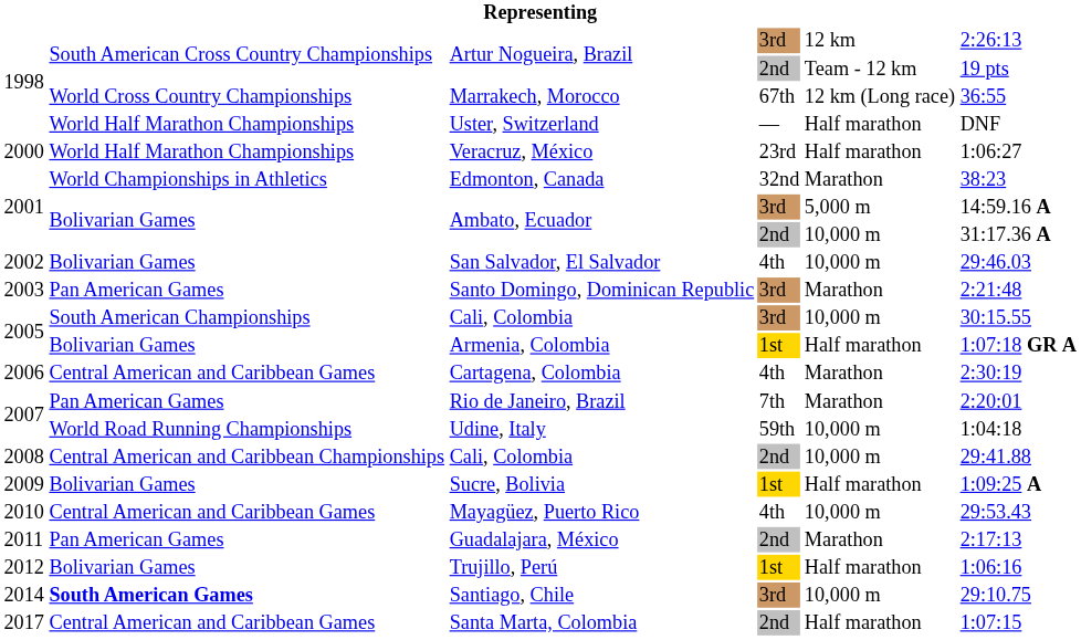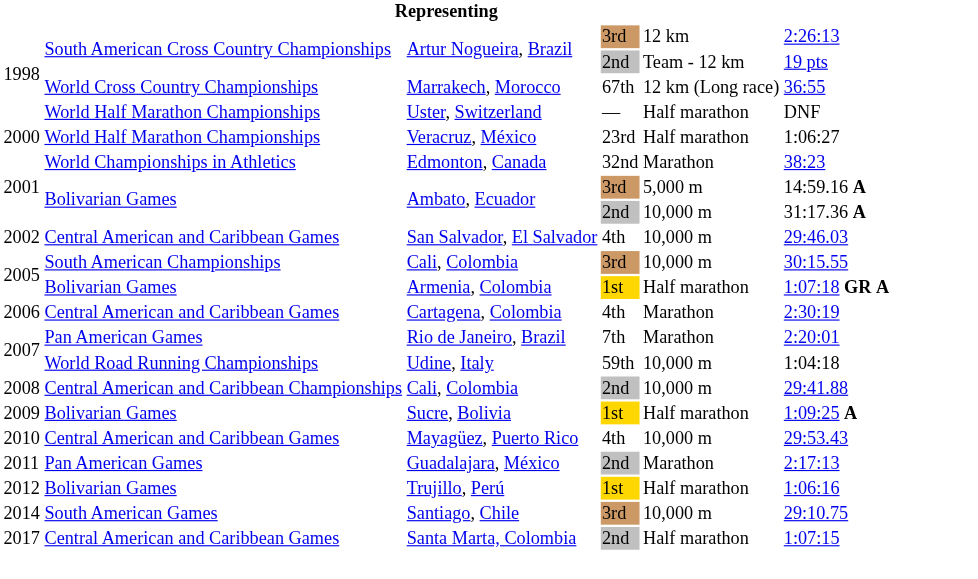 <table>
 <tr>
 <th colspan="6">Representing </th>
 </tr>
 <tr>
 <td rowspan=4>1998</td>
 <td rowspan=2><a href='#'>South American Cross Country Championships</a></td>
 <td rowspan=2><a href='#'>Artur Nogueira</a>, <a href='#'>Brazil</a></td>
 <td bgcolor="cc9966">3rd</td>
 <td>12 km</td>
 <td><a href='#'>2:26:13</a></td>
 </tr>
 <tr>
 <td bgcolor=silver>2nd</td>
 <td>Team - 12 km</td>
 <td><a href='#'>19 pts</a></td>
 </tr>
 <tr>
 <td><a href='#'>World Cross Country Championships</a></td>
 <td><a href='#'>Marrakech</a>, <a href='#'>Morocco</a></td>
 <td>67th</td>
 <td>12 km (Long race)</td>
 <td><a href='#'>36:55</a></td>
 </tr>
 <tr>
 <td><a href='#'>World Half Marathon Championships</a></td>
 <td><a href='#'>Uster</a>, <a href='#'>Switzerland</a></td>
 <td>—</td>
 <td>Half marathon</td>
 <td>DNF</td>
 </tr>
 <tr>
 <td>2000</td>
 <td><a href='#'>World Half Marathon Championships</a></td>
 <td><a href='#'>Veracruz</a>, <a href='#'>México</a></td>
 <td>23rd</td>
 <td>Half marathon</td>
 <td>1:06:27</td>
 </tr>
 <tr>
 <td rowspan = "3">2001</td>
 <td><a href='#'>World Championships in Athletics</a></td>
 <td><a href='#'>Edmonton</a>, <a href='#'>Canada</a></td>
 <td>32nd</td>
 <td>Marathon</td>
 <td><a href='#'>38:23</a></td>
 </tr>
 <tr>
 <td rowspan = "2"><a href='#'>Bolivarian Games</a></td>
 <td rowspan = "2"><a href='#'>Ambato</a>, <a href='#'>Ecuador</a></td>
 <td bgcolor=cc9966>3rd</td>
 <td>5,000 m</td>
 <td>14:59.16 <strong>A</strong></td>
 </tr>
 <tr>
 <td bgcolor=silver>2nd</td>
 <td>10,000 m</td>
 <td>31:17.36 <strong>A</strong></td>
 </tr>
 <tr>
 <td>2002</td>
-<td><a href='#'>Bolivarian Games</a></td>
+<td><a href='#'>Central American and Caribbean Games</a></td>
 <td><a href='#'>San Salvador</a>, <a href='#'>El Salvador</a></td>
 <td>4th</td>
 <td>10,000 m</td>
 <td><a href='#'>29:46.03</a></td>
-</tr>
-<tr>
-<td>2003</td>
-<td><a href='#'>Pan American Games</a></td>
-<td><a href='#'>Santo Domingo</a>, <a href='#'>Dominican Republic</a></td>
-<td bgcolor="cc9966">3rd</td>
-<td>Marathon</td>
-<td><a href='#'>2:21:48</a></td>
 </tr>
 <tr>
 <td rowspan=2>2005</td>
 <td><a href='#'>South American Championships</a></td>
 <td><a href='#'>Cali</a>, <a href='#'>Colombia</a></td>
 <td bgcolor="cc9966">3rd</td>
 <td>10,000 m</td>
 <td><a href='#'>30:15.55</a></td>
 </tr>
 <tr>
 <td><a href='#'>Bolivarian Games</a></td>
 <td><a href='#'>Armenia</a>, <a href='#'>Colombia</a></td>
 <td bgcolor=gold>1st</td>
 <td>Half marathon</td>
 <td><a href='#'>1:07:18</a> <strong>GR</strong> <strong>A</strong></td>
 </tr>
 <tr>
 <td>2006</td>
 <td><a href='#'>Central American and Caribbean Games</a></td>
 <td><a href='#'>Cartagena</a>, <a href='#'>Colombia</a></td>
 <td>4th</td>
 <td>Marathon</td>
 <td><a href='#'>2:30:19</a></td>
 </tr>
 <tr>
 <td rowspan=2>2007</td>
 <td><a href='#'>Pan American Games</a></td>
 <td><a href='#'>Rio de Janeiro</a>, <a href='#'>Brazil</a></td>
 <td>7th</td>
 <td>Marathon</td>
 <td><a href='#'>2:20:01</a></td>
 </tr>
 <tr>
 <td><a href='#'>World Road Running Championships</a></td>
 <td><a href='#'>Udine</a>, <a href='#'>Italy</a></td>
 <td>59th</td>
 <td>10,000 m</td>
 <td>1:04:18</td>
 </tr>
 <tr>
 <td>2008</td>
 <td><a href='#'>Central American and Caribbean Championships</a></td>
 <td><a href='#'>Cali</a>, <a href='#'>Colombia</a></td>
 <td bgcolor=silver>2nd</td>
 <td>10,000 m</td>
 <td><a href='#'>29:41.88</a></td>
 </tr>
 <tr>
 <td>2009</td>
 <td><a href='#'>Bolivarian Games</a></td>
 <td><a href='#'>Sucre</a>, <a href='#'>Bolivia</a></td>
 <td bgcolor=gold>1st</td>
 <td>Half marathon</td>
 <td><a href='#'>1:09:25</a> <strong>A</strong></td>
 </tr>
 <tr>
 <td>2010</td>
 <td><a href='#'>Central American and Caribbean Games</a></td>
 <td><a href='#'>Mayagüez</a>, <a href='#'>Puerto Rico</a></td>
 <td>4th</td>
 <td>10,000 m</td>
 <td><a href='#'>29:53.43</a></td>
 </tr>
 <tr>
 <td>2011</td>
 <td><a href='#'>Pan American Games</a></td>
 <td><a href='#'>Guadalajara</a>, <a href='#'>México</a></td>
 <td bgcolor=silver>2nd</td>
 <td>Marathon</td>
 <td><a href='#'>2:17:13</a></td>
 </tr>
 <tr>
 <td>2012</td>
 <td><a href='#'>Bolivarian Games</a></td>
 <td><a href='#'>Trujillo</a>, <a href='#'>Perú</a></td>
 <td bgcolor=gold>1st</td>
 <td>Half marathon</td>
 <td><a href='#'>1:06:16</a></td>
 </tr>
 <tr>
 <td>2014</td>
-<td><strong><a href='#'>South American Games</a></strong></td>
+<td><a href='#'>South American Games</a></td>
 <td><a href='#'>Santiago</a>, <a href='#'>Chile</a></td>
 <td bgcolor="cc9966">3rd</td>
 <td>10,000 m</td>
 <td><a href='#'>29:10.75</a></td>
 </tr>
 <tr>
 <td>2017</td>
 <td><a href='#'>Central American and Caribbean Games</a></td>
 <td><a href='#'>Santa Marta, Colombia</a></td>
 <td bgcolor=silver>2nd</td>
 <td>Half marathon</td>
 <td><a href='#'>1:07:15</a></td>
 </tr>
 </table>
